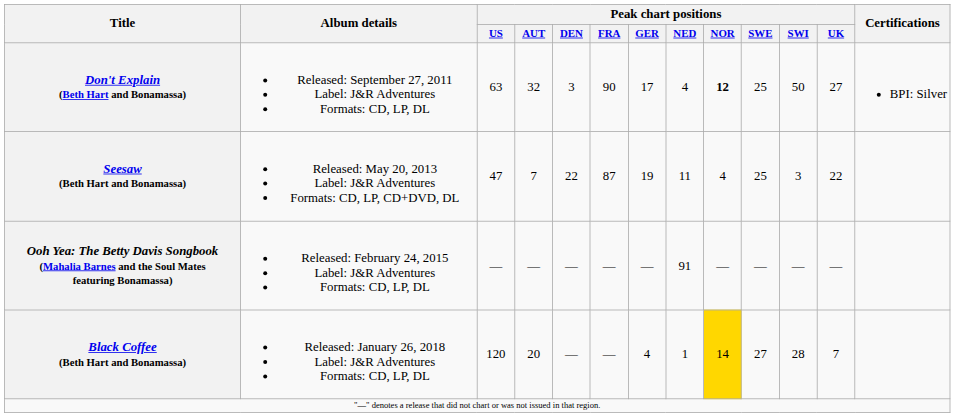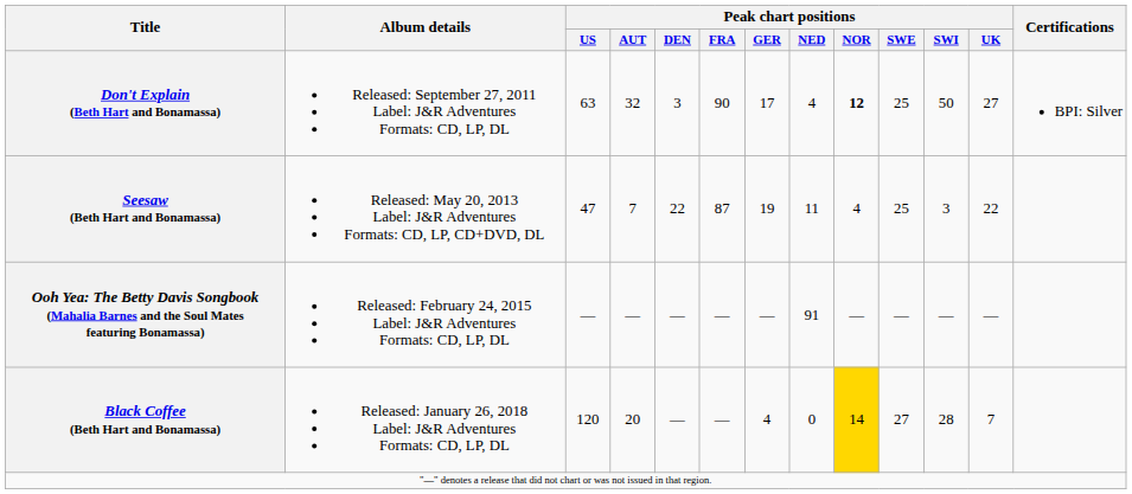 <table class="wikitable plainrowheaders" style="text-align:center;">
 <tr>
 <th scope="col" rowspan="2" style="width:18em;">Title</th>
 <th scope="col" rowspan="2" style="width:18em;">Album details</th>
 <th scope="col" colspan="10">Peak chart positions</th>
 <th scope="col" rowspan="2">Certifications</th>
 </tr>
 <tr>
 <th scope="col" style="width:3em;font-size:85%;"><a href='#'>US</a><br></th>
 <th scope="col" style="width:3em;font-size:85%;"><a href='#'>AUT</a><br></th>
 <th scope="col" style="width:3em;font-size:85%;"><a href='#'>DEN</a><br></th>
 <th scope="col" style="width:3em;font-size:85%;"><a href='#'>FRA</a><br></th>
 <th scope="col" style="width:3em;font-size:85%;"><a href='#'>GER</a><br></th>
 <th scope="col" style="width:3em;font-size:85%;"><a href='#'>NED</a><br></th>
 <th scope="col" style="width:3em;font-size:85%;"><a href='#'>NOR</a><br></th>
 <th scope="col" style="width:3em;font-size:85%;"><a href='#'>SWE</a><br></th>
 <th scope="col" style="width:3em;font-size:85%;"><a href='#'>SWI</a><br></th>
 <th scope="col" style="width:3em;font-size:85%;"><a href='#'>UK</a><br></th>
 </tr>
 <tr>
 <th scope="row"><em><a href='#'>Don't Explain</a></em><br><small>(<a href='#'>Beth Hart</a> and Bonamassa)</small></th>
 <td><br><ul><li>Released: September 27, 2011</li><li>Label: J&R Adventures</li><li>Formats: CD, LP, DL</li></ul></td>
 <td>63</td>
 <td>32</td>
 <td>3</td>
 <td>90</td>
 <td>17</td>
 <td>4</td>
 <td><strong>12</strong></td>
 <td>25</td>
 <td>50</td>
 <td>27</td>
 <td><br><ul><li>BPI: Silver</li></ul></td>
 </tr>
 <tr>
 <th scope="row"><em><a href='#'>Seesaw</a></em><br><small>(Beth Hart and Bonamassa)</small></th>
 <td><br><ul><li>Released: May 20, 2013</li><li>Label: J&R Adventures</li><li>Formats: CD, LP, CD+DVD, DL</li></ul></td>
 <td>47</td>
 <td>7</td>
 <td>22</td>
 <td>87</td>
 <td>19</td>
 <td>11</td>
 <td>4</td>
 <td>25</td>
 <td>3</td>
 <td>22</td>
 <td></td>
 </tr>
 <tr>
 <th scope="row"><em>Ooh Yea: The Betty Davis Songbook</em><br><small>(<a href='#'>Mahalia Barnes</a> and the Soul Mates<br>featuring Bonamassa)</small></th>
 <td><br><ul><li>Released: February 24, 2015</li><li>Label: J&R Adventures</li><li>Formats: CD, LP, DL</li></ul></td>
 <td>—</td>
 <td>—</td>
 <td>—</td>
 <td>—</td>
 <td>—</td>
 <td>91</td>
 <td>—</td>
 <td>—</td>
 <td>—</td>
 <td>—</td>
 <td></td>
 </tr>
 <tr>
 <th scope="row"><em><a href='#'>Black Coffee</a></em><br><small>(Beth Hart and Bonamassa)</small></th>
 <td><br><ul><li>Released: January 26, 2018</li><li>Label: J&R Adventures</li><li>Formats: CD, LP, DL</li></ul></td>
 <td>120</td>
 <td>20</td>
 <td>—</td>
 <td>—</td>
 <td>4</td>
-<td>1</td>
+<td>0</td>
 <td style="background: gold;">14</td>
 <td>27</td>
 <td>28</td>
 <td>7</td>
 <td></td>
 </tr>
 <tr>
 <td align="center" colspan="13" style="font-size: 8pt">"—" denotes a release that did not chart or was not issued in that region.</td>
 </tr>
 </table>
